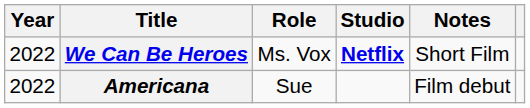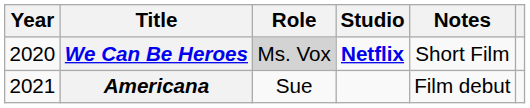 <table class="wikitable sortable plainrowheaders" style="text-align:center;">
 <tr>
 <th scope="col">Year</th>
 <th scope="col">Title</th>
 <th scope="col">Role</th>
 <th scope="col">Studio</th>
 <th scope="col" class="unsortable">Notes</th>
 <th scope="col" class="unsortable"></th>
 </tr>
 <tr>
-<td>2022</td>
+<td>2020</td>
 <th scope="row"><em><a href='#'>We Can Be Heroes</a></em></th>
-<td>Ms. Vox</td>
+<td style="background: lightgrey;">Ms. Vox</td>
 <td><strong><a href='#'>Netflix</a></strong></td>
 <td>Short Film</td>
 <td></td>
 </tr>
 <tr>
-<td>2022</td>
+<td>2021</td>
 <th scope="row"><em>Americana</em></th>
 <td>Sue</td>
 <td></td>
 <td style="text-align:left;">Film debut</td>
 </tr>
 </table>
